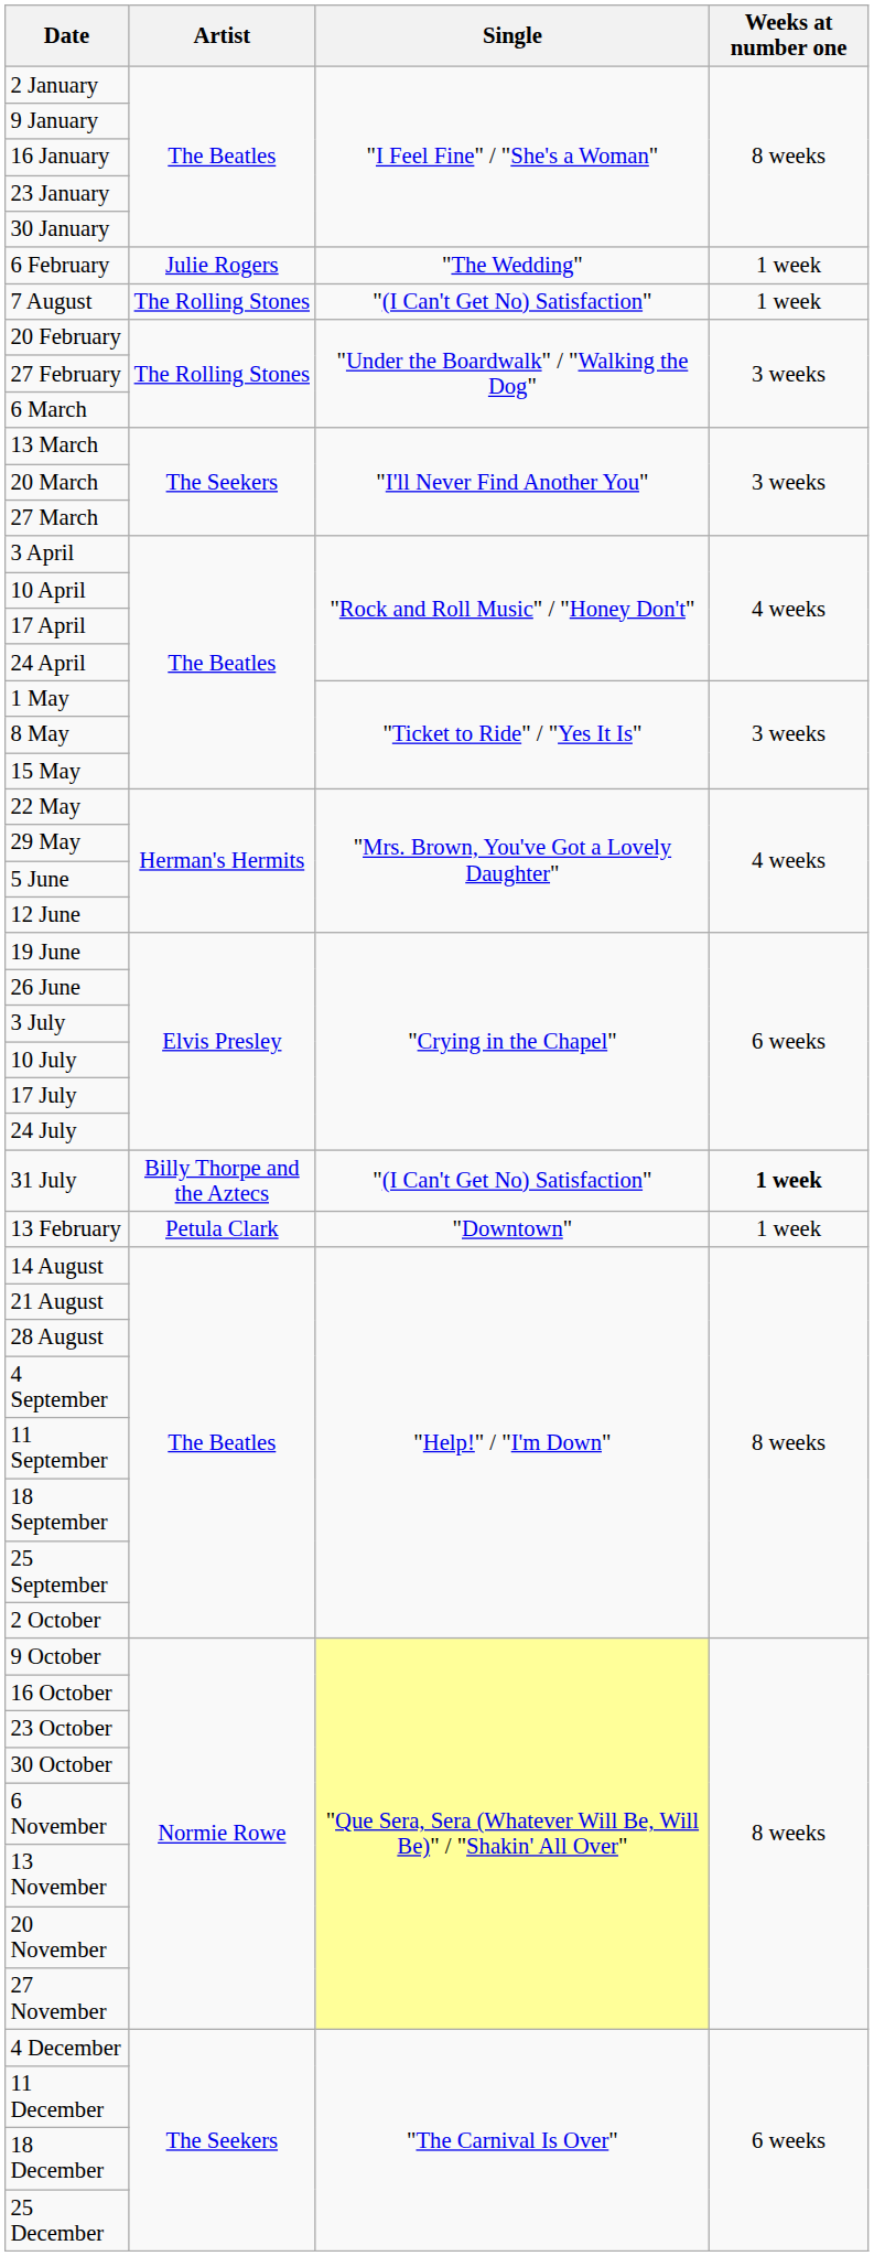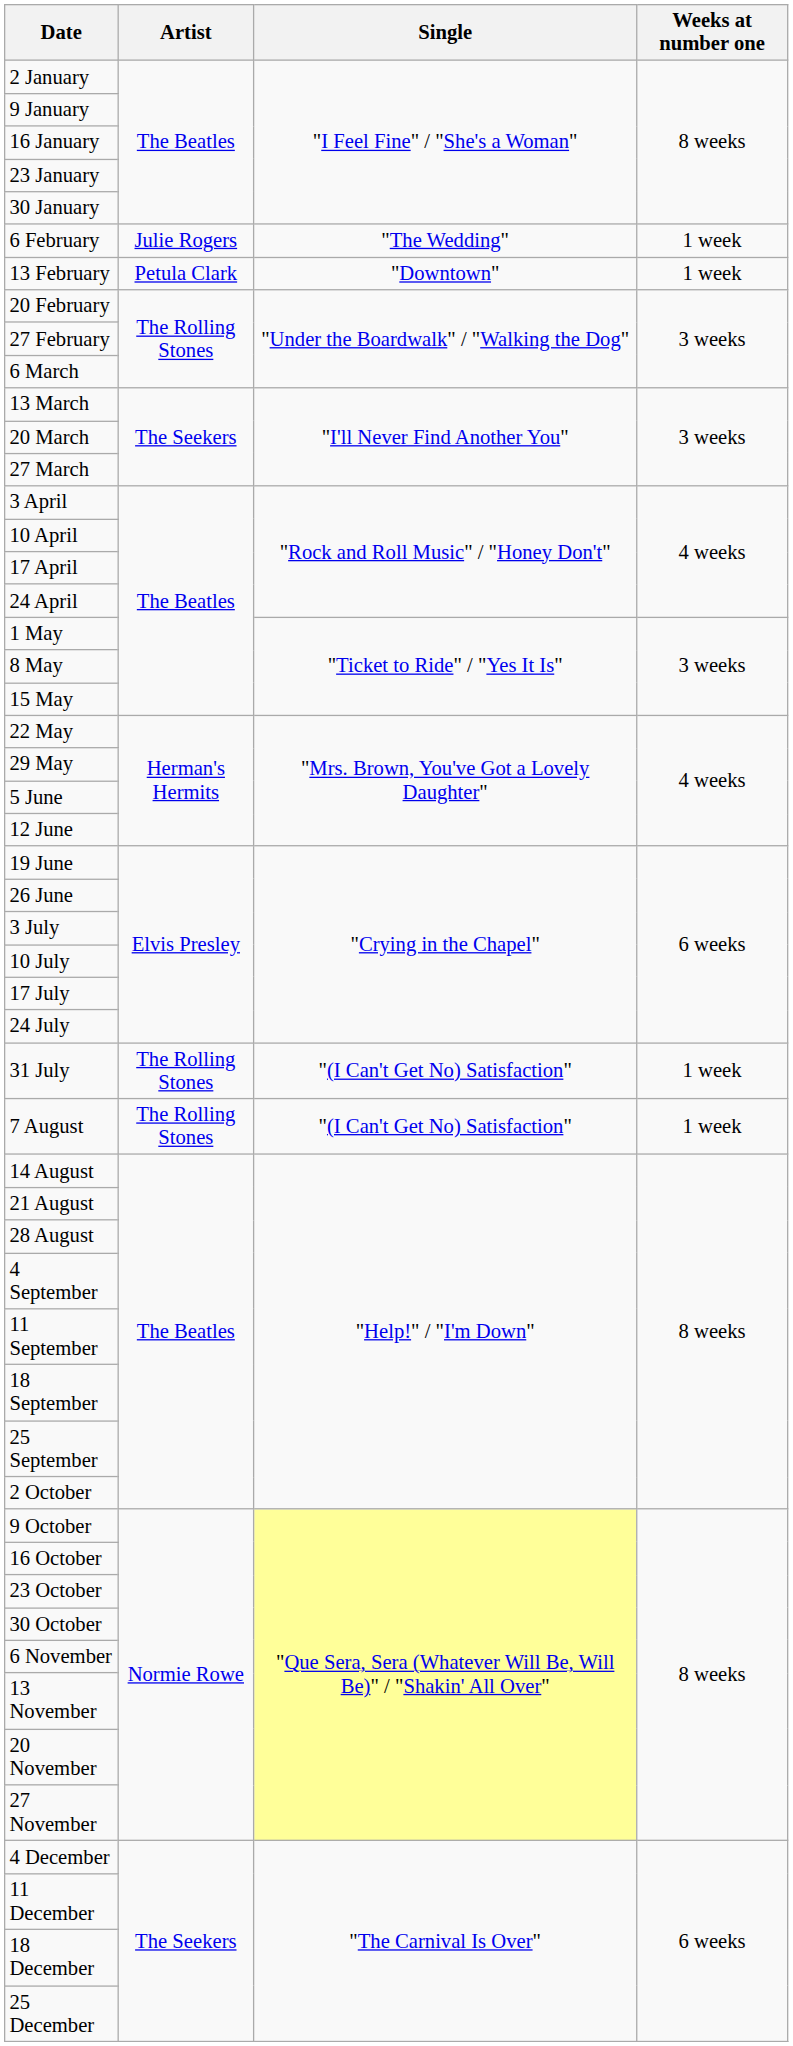 <table class="wikitable">
 <tr>
 <th>Date</th>
 <th>Artist</th>
 <th>Single</th>
 <th>Weeks at number one</th>
 </tr>
 <tr>
 <td>2 January</td>
 <td align="center" rowspan=5><a href='#'>The Beatles</a></td>
 <td align="center" rowspan=5>"<a href='#'>I Feel Fine</a>" / "<a href='#'>She's a Woman</a>"</td>
 <td align="center" rowspan=5>8 weeks</td>
 </tr>
 <tr>
 <td>9 January</td>
 </tr>
 <tr>
 <td>16 January</td>
 </tr>
 <tr>
 <td>23 January</td>
 </tr>
 <tr>
 <td>30 January</td>
 </tr>
 <tr>
 <td>6 February</td>
 <td align="center"><a href='#'>Julie Rogers</a></td>
 <td align="center">"<a href='#'>The Wedding</a>"</td>
 <td align="center">1 week</td>
 </tr>
 <tr>
-<td>7 August</td>
-<td align="center"><a href='#'>The Rolling Stones</a></td>
-<td align="center">"<a href='#'>(I Can't Get No) Satisfaction</a>"</td>
+<td>13 February</td>
+<td align="center"><a href='#'>Petula Clark</a></td>
+<td align="center">"<a href='#'>Downtown</a>"</td>
 <td align="center">1 week</td>
 </tr>
 <tr>
 <td>20 February</td>
 <td align="center" rowspan=3><a href='#'>The Rolling Stones</a></td>
 <td align="center" rowspan=3>"<a href='#'>Under the Boardwalk</a>" / "<a href='#'>Walking the Dog</a>"</td>
 <td align="center" rowspan=3>3 weeks</td>
 </tr>
 <tr>
 <td>27 February</td>
 </tr>
 <tr>
 <td>6 March</td>
 </tr>
 <tr>
 <td>13 March</td>
 <td align="center" rowspan=3><a href='#'>The Seekers</a></td>
 <td align="center" rowspan=3>"<a href='#'>I'll Never Find Another You</a>"</td>
 <td align="center" rowspan=3>3 weeks</td>
 </tr>
 <tr>
 <td>20 March</td>
 </tr>
 <tr>
 <td>27 March</td>
 </tr>
 <tr>
 <td>3 April</td>
 <td align="center" rowspan=7><a href='#'>The Beatles</a></td>
 <td align="center" rowspan=4>"<a href='#'>Rock and Roll Music</a>" / "<a href='#'>Honey Don't</a>"</td>
 <td align="center" rowspan=4>4 weeks</td>
 </tr>
 <tr>
 <td>10 April</td>
 </tr>
 <tr>
 <td>17 April</td>
 </tr>
 <tr>
 <td>24 April</td>
 </tr>
 <tr>
 <td>1 May</td>
 <td align="center" rowspan=3>"<a href='#'>Ticket to Ride</a>" / "<a href='#'>Yes It Is</a>"</td>
 <td align="center" rowspan=3>3 weeks</td>
 </tr>
 <tr>
 <td>8 May</td>
 </tr>
 <tr>
 <td>15 May</td>
 </tr>
 <tr>
 <td>22 May</td>
 <td align="center" rowspan=4><a href='#'>Herman's Hermits</a></td>
 <td align="center" rowspan=4>"<a href='#'>Mrs. Brown, You've Got a Lovely Daughter</a>"</td>
 <td align="center" rowspan=4>4 weeks</td>
 </tr>
 <tr>
 <td>29 May</td>
 </tr>
 <tr>
 <td>5 June</td>
 </tr>
 <tr>
 <td>12 June</td>
 </tr>
 <tr>
 <td>19 June</td>
 <td align="center" rowspan=6><a href='#'>Elvis Presley</a></td>
 <td align="center" rowspan=6>"<a href='#'>Crying in the Chapel</a>"</td>
 <td align="center" rowspan=6>6 weeks</td>
 </tr>
 <tr>
 <td>26 June</td>
 </tr>
 <tr>
 <td>3 July</td>
 </tr>
 <tr>
 <td>10 July</td>
 </tr>
 <tr>
 <td>17 July</td>
 </tr>
 <tr>
 <td>24 July</td>
 </tr>
 <tr>
 <td>31 July</td>
-<td align="center"><a href='#'>Billy Thorpe and the Aztecs</a></td>
+<td align="center"><a href='#'>The Rolling Stones</a></td>
 <td align="center">"<a href='#'>(I Can't Get No) Satisfaction</a>"</td>
-<td align="center"><strong>1 week</strong></td>
+<td align="center">1 week</td>
 </tr>
 <tr>
-<td>13 February</td>
-<td align="center"><a href='#'>Petula Clark</a></td>
-<td align="center">"<a href='#'>Downtown</a>"</td>
+<td>7 August</td>
+<td align="center"><a href='#'>The Rolling Stones</a></td>
+<td align="center">"<a href='#'>(I Can't Get No) Satisfaction</a>"</td>
 <td align="center">1 week</td>
 </tr>
 <tr>
 <td>14 August</td>
 <td align="center" rowspan=8><a href='#'>The Beatles</a></td>
 <td align="center" rowspan=8>"<a href='#'>Help!</a>" / "<a href='#'>I'm Down</a>"</td>
 <td align="center" rowspan=8>8 weeks</td>
 </tr>
 <tr>
 <td>21 August</td>
 </tr>
 <tr>
 <td>28 August</td>
 </tr>
 <tr>
 <td>4 September</td>
 </tr>
 <tr>
 <td>11 September</td>
 </tr>
 <tr>
 <td>18 September</td>
 </tr>
 <tr>
 <td>25 September</td>
 </tr>
 <tr>
 <td>2 October</td>
 </tr>
 <tr>
 <td>9 October</td>
 <td align="center" rowspan=8><a href='#'>Normie Rowe</a></td>
 <td bgcolor=#FFFF99 align="center" rowspan=8>"<a href='#'>Que Sera, Sera (Whatever Will Be, Will Be)</a>" / "<a href='#'>Shakin' All Over</a>"</td>
 <td align="center" rowspan=8>8 weeks</td>
 </tr>
 <tr>
 <td>16 October</td>
 </tr>
 <tr>
 <td>23 October</td>
 </tr>
 <tr>
 <td>30 October</td>
 </tr>
 <tr>
 <td>6 November</td>
 </tr>
 <tr>
 <td>13 November</td>
 </tr>
 <tr>
 <td>20 November</td>
 </tr>
 <tr>
 <td>27 November</td>
 </tr>
 <tr>
 <td>4 December</td>
 <td align="center" rowspan=4><a href='#'>The Seekers</a></td>
 <td align="center" rowspan=4>"<a href='#'>The Carnival Is Over</a>"</td>
 <td align="center" rowspan=4>6 weeks</td>
 </tr>
 <tr>
 <td>11 December</td>
 </tr>
 <tr>
 <td>18 December</td>
 </tr>
 <tr>
 <td>25 December</td>
 </tr>
 <tr>
 </tr>
 </table>
